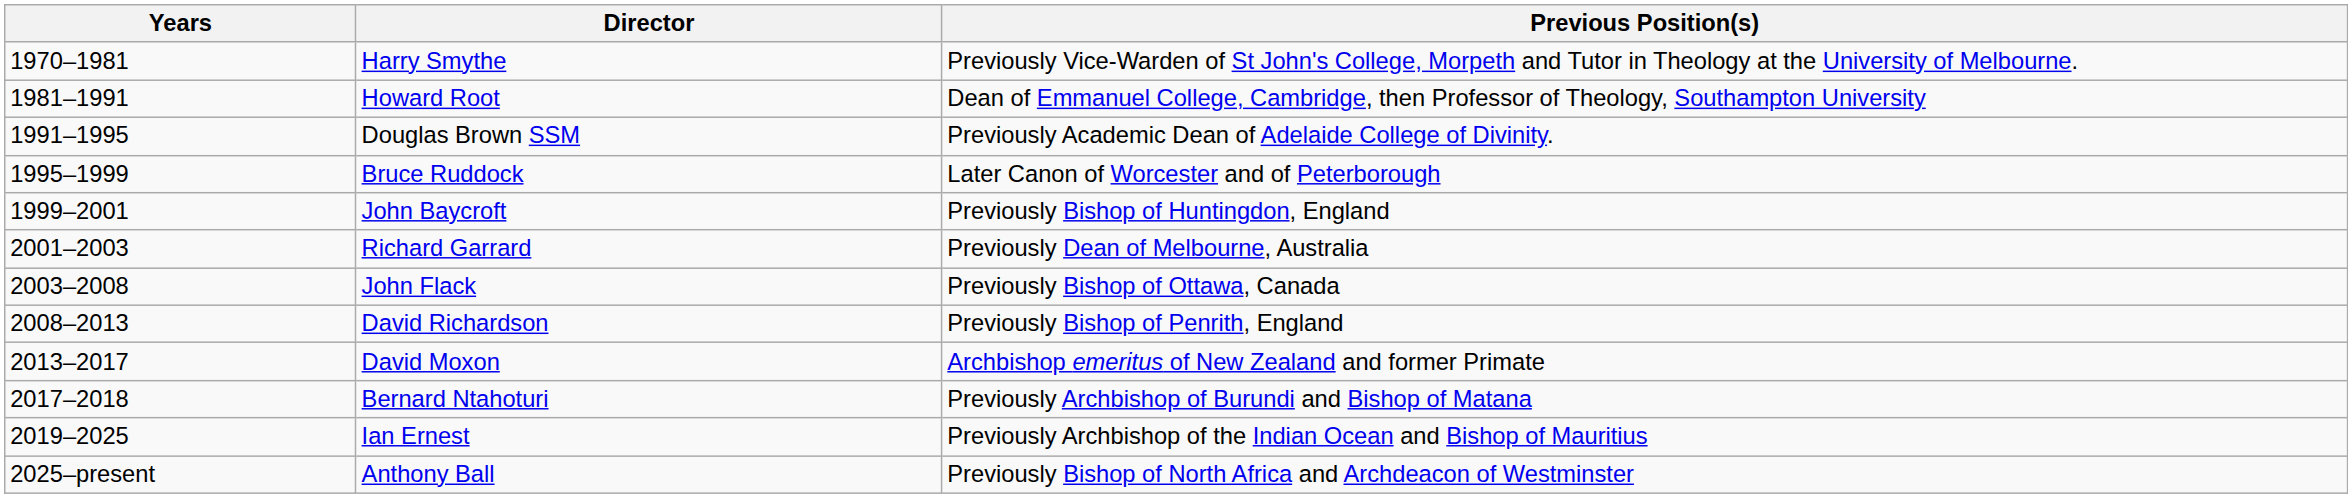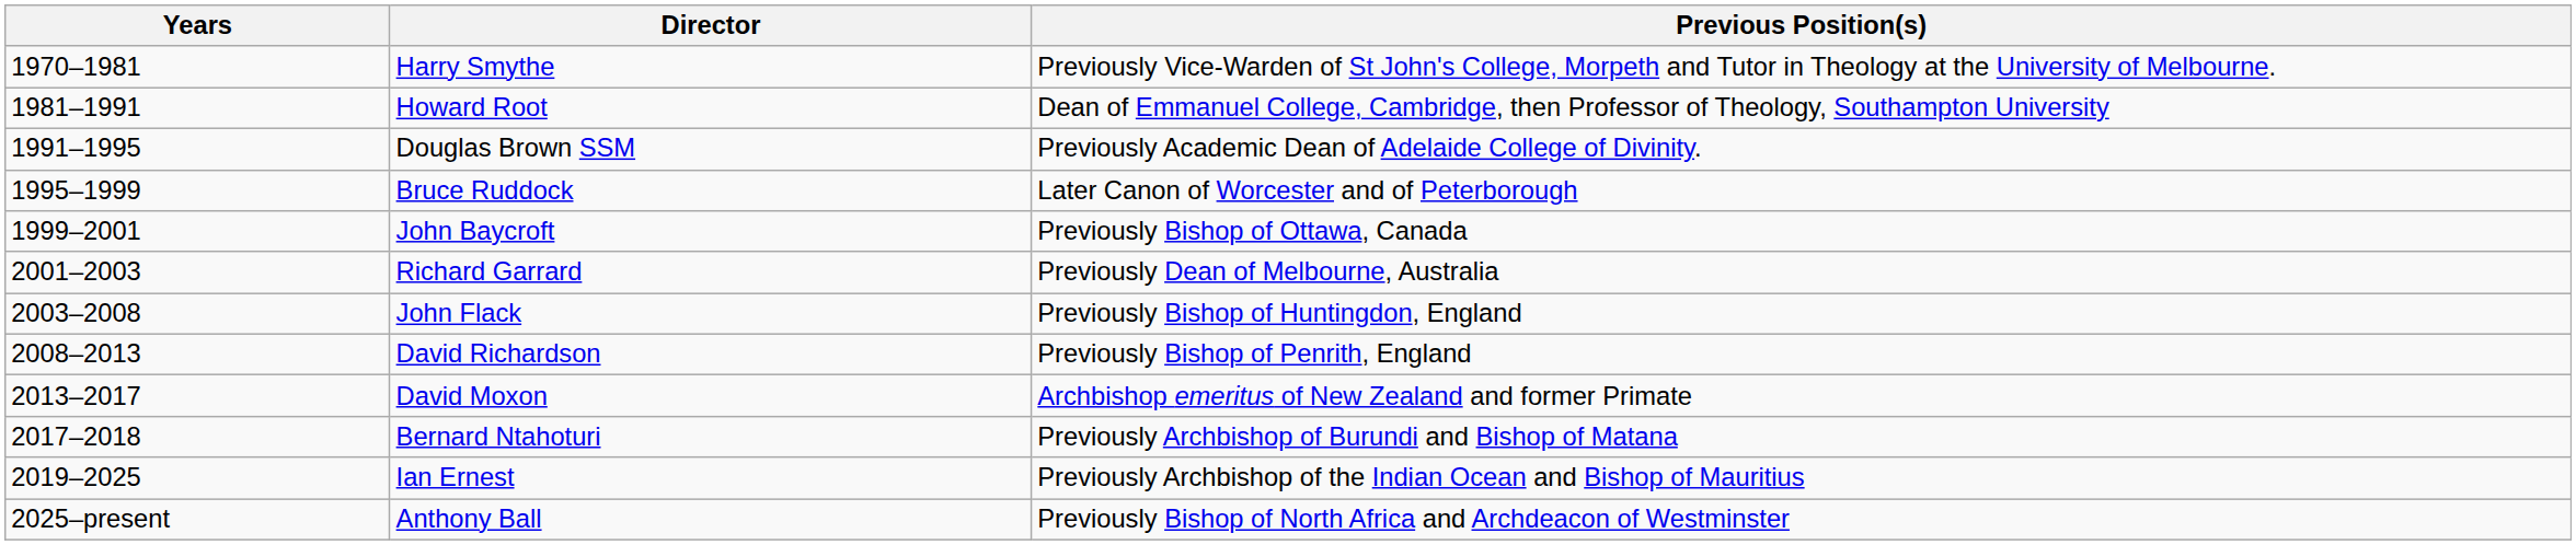 <table class="wikitable sortable" style="width:100%; text-align:left;">
 <tr>
 <th style="width:15%;">Years</th>
 <th style="width:25%;">Director</th>
 <th style="width:60%;">Previous Position(s)</th>
 </tr>
 <tr>
 <td>1970–1981</td>
 <td><a href='#'>Harry Smythe</a></td>
 <td>Previously Vice-Warden of <a href='#'>St John's College, Morpeth</a> and Tutor in Theology at the <a href='#'>University of Melbourne</a>.</td>
 </tr>
 <tr>
 <td>1981–1991</td>
 <td><a href='#'>Howard Root</a></td>
 <td>Dean of <a href='#'>Emmanuel College, Cambridge</a>, then Professor of Theology, <a href='#'>Southampton University</a></td>
 </tr>
 <tr>
 <td>1991–1995</td>
 <td>Douglas Brown <a href='#'>SSM</a></td>
 <td>Previously Academic Dean of <a href='#'>Adelaide College of Divinity</a>.</td>
 </tr>
 <tr>
 <td>1995–1999</td>
 <td><a href='#'>Bruce Ruddock</a></td>
 <td>Later Canon of <a href='#'>Worcester</a> and of <a href='#'>Peterborough</a></td>
 </tr>
 <tr>
 <td>1999–2001</td>
 <td><a href='#'>John Baycroft</a></td>
-<td>Previously <a href='#'>Bishop of Huntingdon</a>, England</td>
+<td>Previously <a href='#'>Bishop of Ottawa</a>, Canada</td>
 </tr>
 <tr>
 <td>2001–2003</td>
 <td><a href='#'>Richard Garrard</a></td>
 <td>Previously <a href='#'>Dean of Melbourne</a>, Australia</td>
 </tr>
 <tr>
 <td>2003–2008</td>
 <td><a href='#'>John Flack</a></td>
-<td>Previously <a href='#'>Bishop of Ottawa</a>, Canada</td>
+<td>Previously <a href='#'>Bishop of Huntingdon</a>, England</td>
 </tr>
 <tr>
 <td>2008–2013</td>
 <td><a href='#'>David Richardson</a></td>
 <td>Previously <a href='#'>Bishop of Penrith</a>, England</td>
 </tr>
 <tr>
 <td>2013–2017</td>
 <td><a href='#'>David Moxon</a></td>
 <td><a href='#'>Archbishop <em>emeritus</em> of New Zealand</a> and former Primate</td>
 </tr>
 <tr>
 <td>2017–2018</td>
 <td><a href='#'>Bernard Ntahoturi</a></td>
 <td>Previously <a href='#'>Archbishop of Burundi</a> and <a href='#'>Bishop of Matana</a></td>
 </tr>
 <tr>
 <td>2019–2025</td>
 <td><a href='#'>Ian Ernest</a></td>
 <td>Previously Archbishop of the <a href='#'>Indian Ocean</a> and <a href='#'>Bishop of Mauritius</a></td>
 </tr>
 <tr>
 <td>2025–present</td>
 <td><a href='#'>Anthony Ball</a></td>
 <td>Previously <a href='#'>Bishop of North Africa</a> and <a href='#'>Archdeacon of Westminster</a></td>
 </tr>
 </table>
